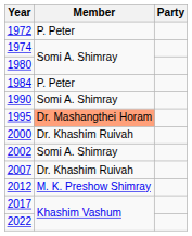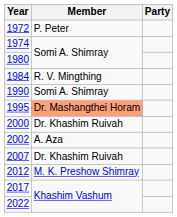 <table class="wikitable sortable">
 <tr>
 <th>Year</th>
 <th>Member</th>
 <th colspan="2">Party</th>
 </tr>
 <tr>
 <td><a href='#'>1972</a></td>
 <td>P. Peter</td>
 <td></td>
 </tr>
 <tr>
 <td><a href='#'>1974</a></td>
 <td rowspan="2">Somi A. Shimray</td>
 <td></td>
 </tr>
 <tr>
 <td><a href='#'>1980</a></td>
 <td></td>
 </tr>
 <tr>
 <td><a href='#'>1984</a></td>
-<td>P. Peter</td>
+<td>R. V. Mingthing</td>
 <td></td>
 </tr>
 <tr>
 <td><a href='#'>1990</a></td>
 <td>Somi A. Shimray</td>
 <td></td>
 </tr>
 <tr>
 <td><a href='#'>1995</a></td>
 <td style="background: lightsalmon;">Dr. Mashangthei Horam</td>
 <td></td>
 </tr>
 <tr>
 <td><a href='#'>2000</a></td>
 <td>Dr. Khashim Ruivah</td>
 <td></td>
 </tr>
 <tr>
 <td><a href='#'>2002</a></td>
-<td>Somi A. Shimray</td>
+<td>A. Aza</td>
 <td></td>
 </tr>
 <tr>
 <td><a href='#'>2007</a></td>
 <td>Dr. Khashim Ruivah</td>
 <td></td>
 </tr>
 <tr>
 <td><a href='#'>2012</a></td>
 <td><a href='#'>M. K. Preshow Shimray</a></td>
 <td></td>
 </tr>
 <tr>
 <td><a href='#'>2017</a></td>
 <td rowspan="2"><a href='#'>Khashim Vashum</a></td>
 <td></td>
 </tr>
 <tr>
 <td><a href='#'>2022</a></td>
 </tr>
 </table>
